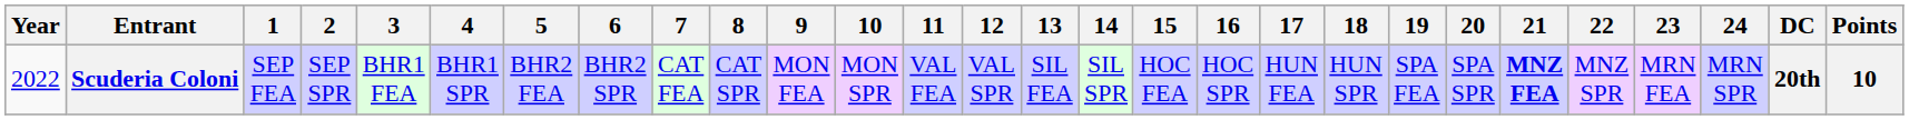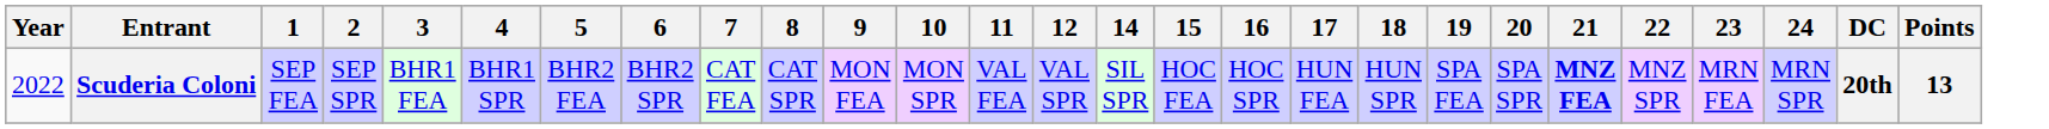 <table class="wikitable" style="text-align:center; font-size:85%">
 <tr>
 <th>Year</th>
 <th>Entrant</th>
 <th>1</th>
 <th>2</th>
 <th>3</th>
 <th>4</th>
 <th>5</th>
 <th>6</th>
 <th>7</th>
 <th>8</th>
 <th>9</th>
 <th>10</th>
 <th>11</th>
 <th>12</th>
-<th>13</th>
 <th>14</th>
 <th>15</th>
 <th>16</th>
 <th>17</th>
 <th>18</th>
 <th>19</th>
 <th>20</th>
 <th>21</th>
 <th>22</th>
 <th>23</th>
 <th>24</th>
 <th>DC</th>
 <th>Points</th>
 </tr>
 <tr>
 <td><a href='#'>2022</a></td>
 <th nowrap><a href='#'>Scuderia Coloni</a></th>
 <td style="background:#cfcfff;"><a href='#'>SEP<br>FEA</a><br></td>
 <td style="background:#cfcfff;"><a href='#'>SEP<br>SPR</a><br></td>
 <td style="background:#dfffdf;"><a href='#'>BHR1<br>FEA</a><br></td>
 <td style="background:#cfcfff;"><a href='#'>BHR1<br>SPR</a><br></td>
 <td style="background:#cfcfff;"><a href='#'>BHR2<br>FEA</a><br></td>
 <td style="background:#cfcfff;"><a href='#'>BHR2<br>SPR</a><br></td>
 <td style="background:#dfffdf;"><a href='#'>CAT<br>FEA</a><br></td>
 <td style="background:#cfcfff;"><a href='#'>CAT<br>SPR</a><br></td>
 <td style="background:#efcfff;"><a href='#'>MON<br>FEA</a><br></td>
 <td style="background:#efcfff;"><a href='#'>MON<br>SPR</a><br></td>
 <td style="background:#cfcfff;"><a href='#'>VAL<br>FEA</a><br></td>
 <td style="background:#cfcfff;"><a href='#'>VAL<br>SPR</a><br></td>
-<td style="background:#cfcfff;"><a href='#'>SIL<br>FEA</a><br></td>
 <td style="background:#dfffdf;"><a href='#'>SIL<br>SPR</a><br></td>
 <td style="background:#cfcfff;"><a href='#'>HOC<br>FEA</a><br></td>
 <td style="background:#cfcfff;"><a href='#'>HOC<br>SPR</a><br></td>
 <td style="background:#cfcfff;"><a href='#'>HUN<br>FEA</a><br></td>
 <td style="background:#cfcfff;"><a href='#'>HUN<br>SPR</a><br></td>
 <td style="background:#cfcfff;"><a href='#'>SPA<br>FEA</a><br></td>
 <td style="background:#cfcfff;"><a href='#'>SPA<br>SPR</a><br></td>
 <td style="background:#cfcfff;"><strong><a href='#'>MNZ<br>FEA</a><br></strong></td>
 <td style="background:#efcfff;"><a href='#'>MNZ<br>SPR</a><br></td>
 <td style="background:#efcfff;"><a href='#'>MRN<br>FEA</a><br></td>
 <td style="background:#cfcfff;"><a href='#'>MRN<br>SPR</a><br></td>
 <th>20th</th>
-<th>10</th>
+<th>13</th>
 </tr>
 </table>
